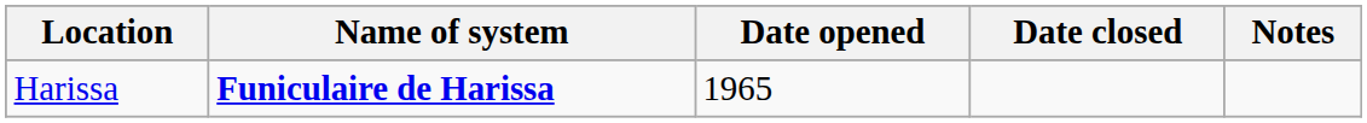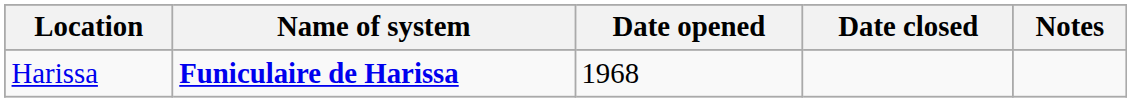 <table class="wikitable" width=100%>
 <tr>
 <th>Location</th>
 <th>Name of system</th>
 <th>Date opened</th>
 <th>Date closed</th>
 <th>Notes</th>
 </tr>
 <tr>
 <td><a href='#'>Harissa</a></td>
 <td><strong><a href='#'>Funiculaire de Harissa</a></strong></td>
-<td>1965</td>
+<td>1968</td>
 <td></td>
 <td></td>
 </tr>
 </table>
